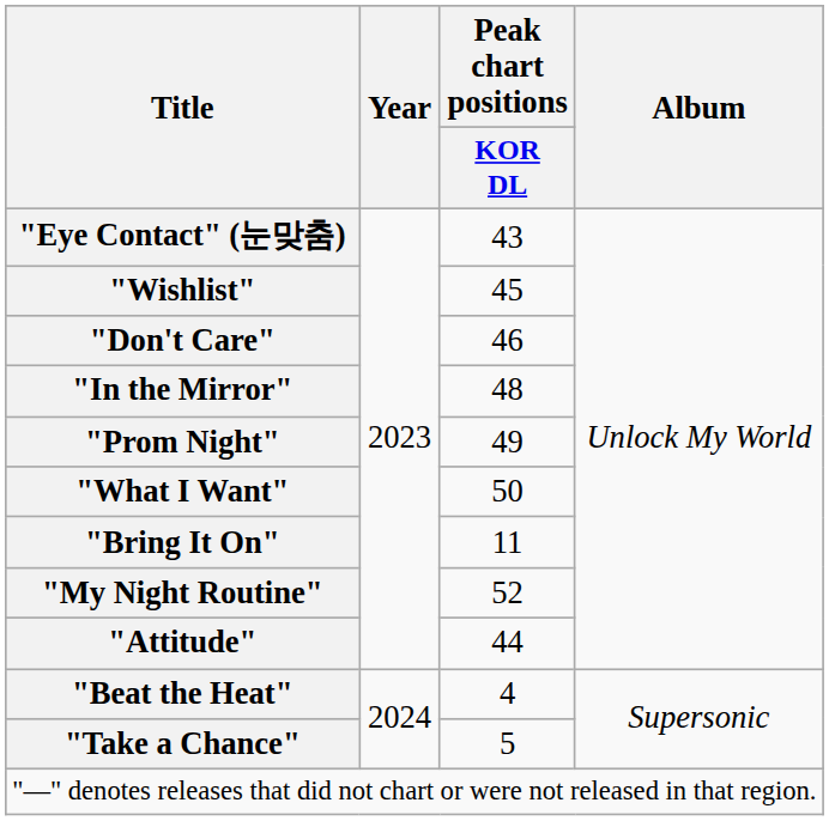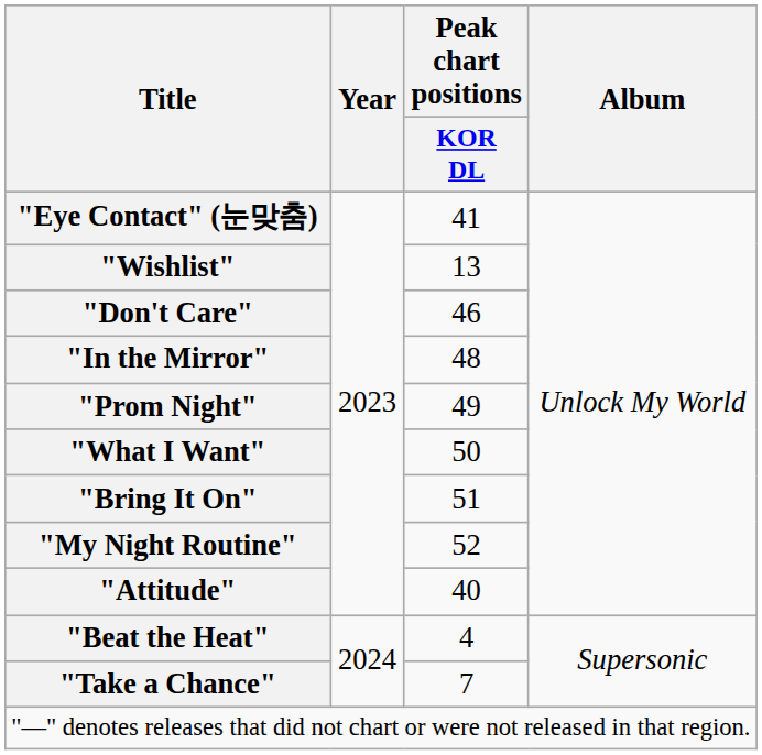 <table class="wikitable plainrowheaders" style="text-align:center">
 <tr>
 <th rowspan="2" scope="col">Title</th>
 <th rowspan="2" scope="col">Year</th>
 <th colspan="1" scope="col">Peak chart <br>positions</th>
 <th rowspan="2" scope="col">Album</th>
 </tr>
 <tr>
 <th scope="col" style="font-size:90%; width:2.6em"><a href='#'>KOR<br>DL</a><br></th>
 </tr>
 <tr>
 <th scope="row">"Eye Contact" (눈맞춤)</th>
 <td rowspan="9">2023</td>
-<td>43</td>
+<td>41</td>
 <td rowspan="9"><em>Unlock My World</em></td>
 </tr>
 <tr>
 <th scope="row">"Wishlist"</th>
-<td>45</td>
+<td>13</td>
 </tr>
 <tr>
 <th scope="row">"Don't Care"</th>
 <td>46</td>
 </tr>
 <tr>
 <th scope="row">"In the Mirror"</th>
 <td>48</td>
 </tr>
 <tr>
 <th scope="row">"Prom Night"</th>
 <td>49</td>
 </tr>
 <tr>
 <th scope="row">"What I Want"</th>
 <td>50</td>
 </tr>
 <tr>
 <th scope="row">"Bring It On"</th>
-<td>11</td>
+<td>51</td>
 </tr>
 <tr>
 <th scope="row">"My Night Routine"</th>
 <td>52</td>
 </tr>
 <tr>
 <th scope="row">"Attitude"</th>
-<td>44</td>
+<td>40</td>
 </tr>
 <tr>
 <th scope="row">"Beat the Heat"</th>
 <td rowspan="2">2024</td>
 <td>4</td>
 <td rowspan="2"><em>Supersonic</em></td>
 </tr>
 <tr>
 <th scope="row">"Take a Chance"</th>
-<td>5</td>
+<td>7</td>
 </tr>
 <tr>
 <td colspan="4" style="font-size:85%">"—" denotes releases that did not chart or were not released in that region.</td>
 </tr>
 </table>
